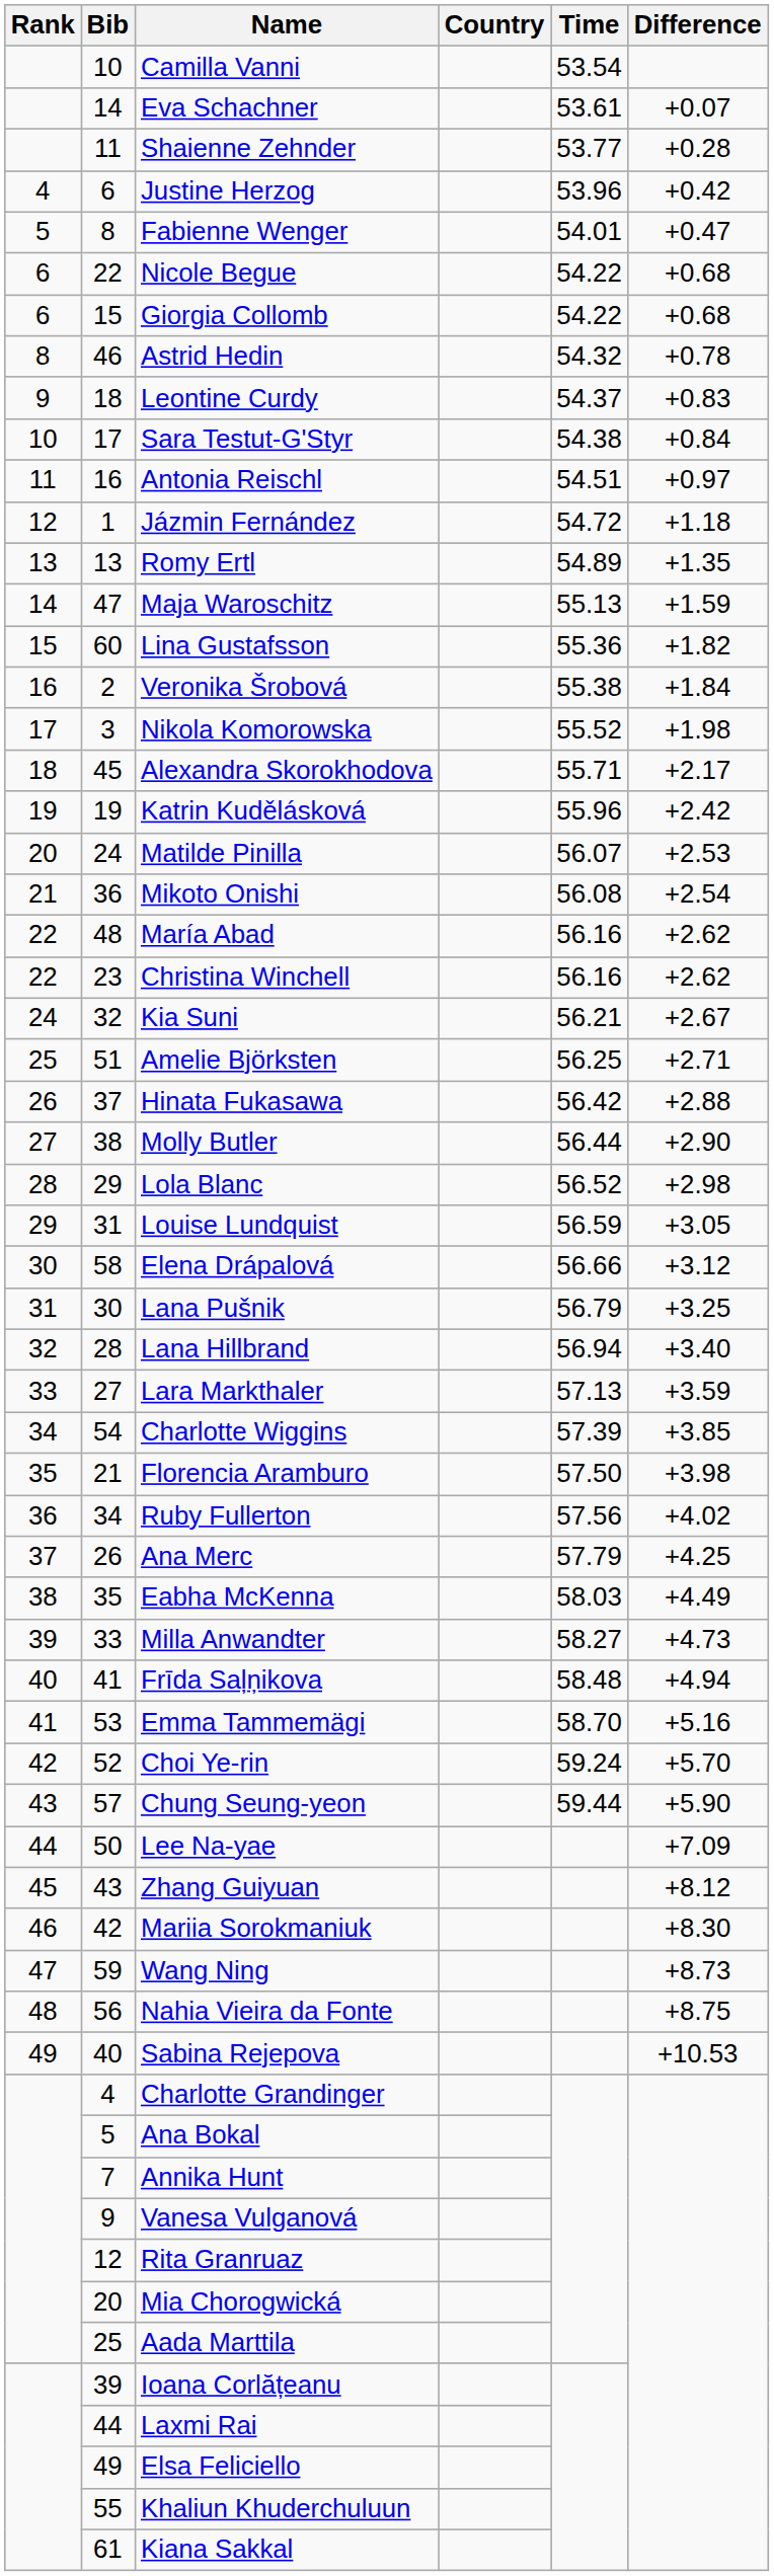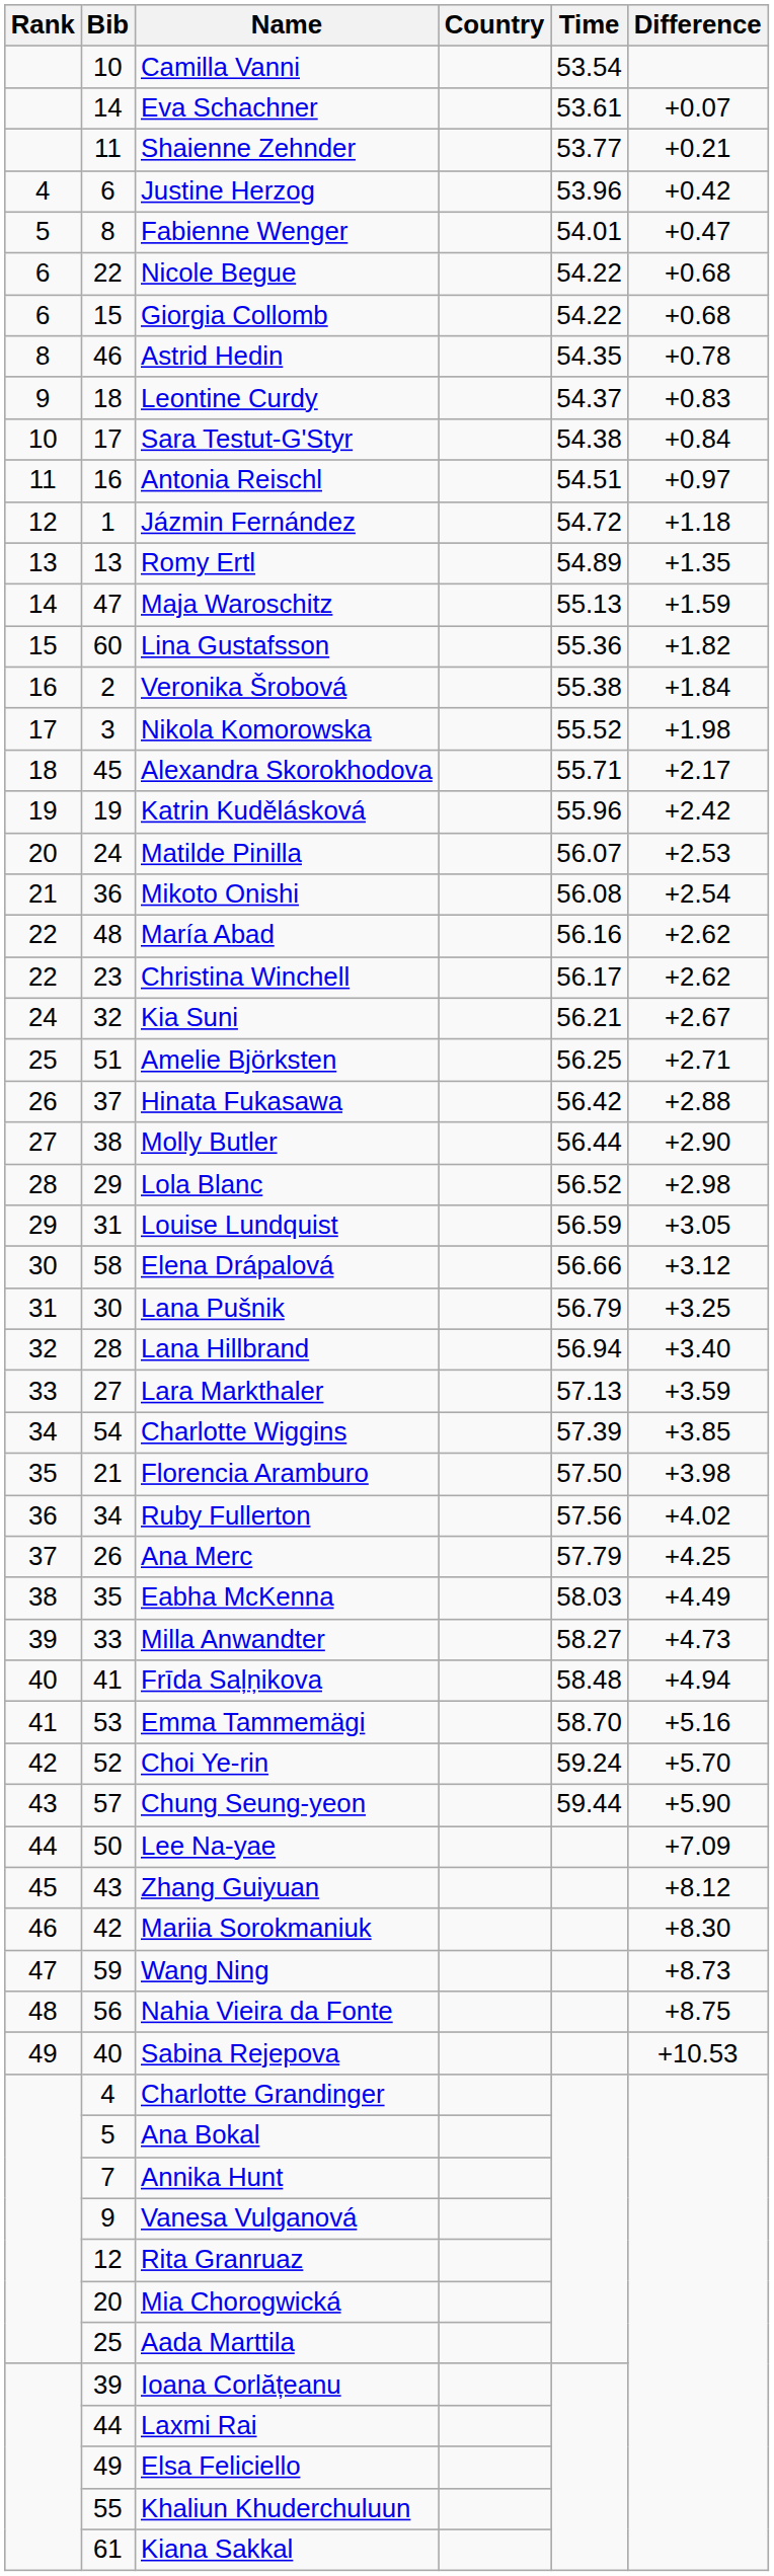 <table class="wikitable sortable" style="text-align:center">
 <tr>
 <th>Rank</th>
 <th>Bib</th>
 <th>Name</th>
 <th>Country</th>
 <th>Time</th>
 <th>Difference</th>
 </tr>
 <tr>
 <td></td>
 <td>10</td>
 <td align=left><a href='#'>Camilla Vanni</a></td>
 <td align=left></td>
 <td>53.54</td>
 <td></td>
 </tr>
 <tr>
 <td></td>
 <td>14</td>
 <td align=left><a href='#'>Eva Schachner</a></td>
 <td align=left></td>
 <td>53.61</td>
 <td>+0.07</td>
 </tr>
 <tr>
 <td></td>
 <td>11</td>
 <td align=left><a href='#'>Shaienne Zehnder</a></td>
 <td align=left></td>
 <td>53.77</td>
-<td>+0.28</td>
+<td>+0.21</td>
 </tr>
 <tr>
 <td>4</td>
 <td>6</td>
 <td align=left><a href='#'>Justine Herzog</a></td>
 <td align=left></td>
 <td>53.96</td>
 <td>+0.42</td>
 </tr>
 <tr>
 <td>5</td>
 <td>8</td>
 <td align=left><a href='#'>Fabienne Wenger</a></td>
 <td align=left></td>
 <td>54.01</td>
 <td>+0.47</td>
 </tr>
 <tr>
 <td>6</td>
 <td>22</td>
 <td align=left><a href='#'>Nicole Begue</a></td>
 <td align=left></td>
 <td>54.22</td>
 <td>+0.68</td>
 </tr>
 <tr>
 <td>6</td>
 <td>15</td>
 <td align=left><a href='#'>Giorgia Collomb</a></td>
 <td align=left></td>
 <td>54.22</td>
 <td>+0.68</td>
 </tr>
 <tr>
 <td>8</td>
 <td>46</td>
 <td align=left><a href='#'>Astrid Hedin</a></td>
 <td align=left></td>
-<td>54.32</td>
+<td>54.35</td>
 <td>+0.78</td>
 </tr>
 <tr>
 <td>9</td>
 <td>18</td>
 <td align=left><a href='#'>Leontine Curdy</a></td>
 <td align=left></td>
 <td>54.37</td>
 <td>+0.83</td>
 </tr>
 <tr>
 <td>10</td>
 <td>17</td>
 <td align=left><a href='#'>Sara Testut-G'Styr</a></td>
 <td align=left></td>
 <td>54.38</td>
 <td>+0.84</td>
 </tr>
 <tr>
 <td>11</td>
 <td>16</td>
 <td align=left><a href='#'>Antonia Reischl</a></td>
 <td align=left></td>
 <td>54.51</td>
 <td>+0.97</td>
 </tr>
 <tr>
 <td>12</td>
 <td>1</td>
 <td align=left><a href='#'>Jázmin Fernández</a></td>
 <td align=left></td>
 <td>54.72</td>
 <td>+1.18</td>
 </tr>
 <tr>
 <td>13</td>
 <td>13</td>
 <td align=left><a href='#'>Romy Ertl</a></td>
 <td align=left></td>
 <td>54.89</td>
 <td>+1.35</td>
 </tr>
 <tr>
 <td>14</td>
 <td>47</td>
 <td align=left><a href='#'>Maja Waroschitz</a></td>
 <td align=left></td>
 <td>55.13</td>
 <td>+1.59</td>
 </tr>
 <tr>
 <td>15</td>
 <td>60</td>
 <td align=left><a href='#'>Lina Gustafsson</a></td>
 <td align=left></td>
 <td>55.36</td>
 <td>+1.82</td>
 </tr>
 <tr>
 <td>16</td>
 <td>2</td>
 <td align=left><a href='#'>Veronika Šrobová</a></td>
 <td align=left></td>
 <td>55.38</td>
 <td>+1.84</td>
 </tr>
 <tr>
 <td>17</td>
 <td>3</td>
 <td align=left><a href='#'>Nikola Komorowska</a></td>
 <td align=left></td>
 <td>55.52</td>
 <td>+1.98</td>
 </tr>
 <tr>
 <td>18</td>
 <td>45</td>
 <td align=left><a href='#'>Alexandra Skorokhodova</a></td>
 <td align=left></td>
 <td>55.71</td>
 <td>+2.17</td>
 </tr>
 <tr>
 <td>19</td>
 <td>19</td>
 <td align=left><a href='#'>Katrin Kudělásková</a></td>
 <td align=left></td>
 <td>55.96</td>
 <td>+2.42</td>
 </tr>
 <tr>
 <td>20</td>
 <td>24</td>
 <td align=left><a href='#'>Matilde Pinilla</a></td>
 <td align=left></td>
 <td>56.07</td>
 <td>+2.53</td>
 </tr>
 <tr>
 <td>21</td>
 <td>36</td>
 <td align=left><a href='#'>Mikoto Onishi</a></td>
 <td align=left></td>
 <td>56.08</td>
 <td>+2.54</td>
 </tr>
 <tr>
 <td>22</td>
 <td>48</td>
 <td align=left><a href='#'>María Abad</a></td>
 <td align=left></td>
 <td>56.16</td>
 <td>+2.62</td>
 </tr>
 <tr>
 <td>22</td>
 <td>23</td>
 <td align=left><a href='#'>Christina Winchell</a></td>
 <td align=left></td>
-<td>56.16</td>
+<td>56.17</td>
 <td>+2.62</td>
 </tr>
 <tr>
 <td>24</td>
 <td>32</td>
 <td align=left><a href='#'>Kia Suni</a></td>
 <td align=left></td>
 <td>56.21</td>
 <td>+2.67</td>
 </tr>
 <tr>
 <td>25</td>
 <td>51</td>
 <td align=left><a href='#'>Amelie Björksten</a></td>
 <td align=left></td>
 <td>56.25</td>
 <td>+2.71</td>
 </tr>
 <tr>
 <td>26</td>
 <td>37</td>
 <td align=left><a href='#'>Hinata Fukasawa</a></td>
 <td align=left></td>
 <td>56.42</td>
 <td>+2.88</td>
 </tr>
 <tr>
 <td>27</td>
 <td>38</td>
 <td align=left><a href='#'>Molly Butler</a></td>
 <td align=left></td>
 <td>56.44</td>
 <td>+2.90</td>
 </tr>
 <tr>
 <td>28</td>
 <td>29</td>
 <td align=left><a href='#'>Lola Blanc</a></td>
 <td align=left></td>
 <td>56.52</td>
 <td>+2.98</td>
 </tr>
 <tr>
 <td>29</td>
 <td>31</td>
 <td align=left><a href='#'>Louise Lundquist</a></td>
 <td align=left></td>
 <td>56.59</td>
 <td>+3.05</td>
 </tr>
 <tr>
 <td>30</td>
 <td>58</td>
 <td align=left><a href='#'>Elena Drápalová</a></td>
 <td align=left></td>
 <td>56.66</td>
 <td>+3.12</td>
 </tr>
 <tr>
 <td>31</td>
 <td>30</td>
 <td align=left><a href='#'>Lana Pušnik</a></td>
 <td align=left></td>
 <td>56.79</td>
 <td>+3.25</td>
 </tr>
 <tr>
 <td>32</td>
 <td>28</td>
 <td align=left><a href='#'>Lana Hillbrand</a></td>
 <td align=left></td>
 <td>56.94</td>
 <td>+3.40</td>
 </tr>
 <tr>
 <td>33</td>
 <td>27</td>
 <td align=left><a href='#'>Lara Markthaler</a></td>
 <td align=left></td>
 <td>57.13</td>
 <td>+3.59</td>
 </tr>
 <tr>
 <td>34</td>
 <td>54</td>
 <td align=left><a href='#'>Charlotte Wiggins</a></td>
 <td align=left></td>
 <td>57.39</td>
 <td>+3.85</td>
 </tr>
 <tr>
 <td>35</td>
 <td>21</td>
 <td align=left><a href='#'>Florencia Aramburo</a></td>
 <td align=left></td>
 <td>57.50</td>
 <td>+3.98</td>
 </tr>
 <tr>
 <td>36</td>
 <td>34</td>
 <td align=left><a href='#'>Ruby Fullerton</a></td>
 <td align=left></td>
 <td>57.56</td>
 <td>+4.02</td>
 </tr>
 <tr>
 <td>37</td>
 <td>26</td>
 <td align=left><a href='#'>Ana Merc</a></td>
 <td align=left></td>
 <td>57.79</td>
 <td>+4.25</td>
 </tr>
 <tr>
 <td>38</td>
 <td>35</td>
 <td align=left><a href='#'>Eabha McKenna</a></td>
 <td align=left></td>
 <td>58.03</td>
 <td>+4.49</td>
 </tr>
 <tr>
 <td>39</td>
 <td>33</td>
 <td align=left><a href='#'>Milla Anwandter</a></td>
 <td align=left></td>
 <td>58.27</td>
 <td>+4.73</td>
 </tr>
 <tr>
 <td>40</td>
 <td>41</td>
 <td align=left><a href='#'>Frīda Saļņikova</a></td>
 <td align=left></td>
 <td>58.48</td>
 <td>+4.94</td>
 </tr>
 <tr>
 <td>41</td>
 <td>53</td>
 <td align=left><a href='#'>Emma Tammemägi</a></td>
 <td align=left></td>
 <td>58.70</td>
 <td>+5.16</td>
 </tr>
 <tr>
 <td>42</td>
 <td>52</td>
 <td align=left><a href='#'>Choi Ye-rin</a></td>
 <td align=left></td>
 <td>59.24</td>
 <td>+5.70</td>
 </tr>
 <tr>
 <td>43</td>
 <td>57</td>
 <td align=left><a href='#'>Chung Seung-yeon</a></td>
 <td align=left></td>
 <td>59.44</td>
 <td>+5.90</td>
 </tr>
 <tr>
 <td>44</td>
 <td>50</td>
 <td align=left><a href='#'>Lee Na-yae</a></td>
 <td align=left></td>
 <td></td>
 <td>+7.09</td>
 </tr>
 <tr>
 <td>45</td>
 <td>43</td>
 <td align=left><a href='#'>Zhang Guiyuan</a></td>
 <td align=left></td>
 <td></td>
 <td>+8.12</td>
 </tr>
 <tr>
 <td>46</td>
 <td>42</td>
 <td align=left><a href='#'>Mariia Sorokmaniuk</a></td>
 <td align=left></td>
 <td></td>
 <td>+8.30</td>
 </tr>
 <tr>
 <td>47</td>
 <td>59</td>
 <td align=left><a href='#'>Wang Ning</a></td>
 <td align=left></td>
 <td></td>
 <td>+8.73</td>
 </tr>
 <tr>
 <td>48</td>
 <td>56</td>
 <td align=left><a href='#'>Nahia Vieira da Fonte</a></td>
 <td align=left></td>
 <td></td>
 <td>+8.75</td>
 </tr>
 <tr>
 <td>49</td>
 <td>40</td>
 <td align=left><a href='#'>Sabina Rejepova</a></td>
 <td align=left></td>
 <td></td>
 <td>+10.53</td>
 </tr>
 <tr>
 <td rowspan=7></td>
 <td>4</td>
 <td align=left><a href='#'>Charlotte Grandinger</a></td>
 <td align=left></td>
 <td rowspan=7></td>
 <td rowspan=12></td>
 </tr>
 <tr>
 <td>5</td>
 <td align=left><a href='#'>Ana Bokal</a></td>
 <td align=left></td>
 </tr>
 <tr>
 <td>7</td>
 <td align=left><a href='#'>Annika Hunt</a></td>
 <td align=left></td>
 </tr>
 <tr>
 <td>9</td>
 <td align=left><a href='#'>Vanesa Vulganová</a></td>
 <td align=left></td>
 </tr>
 <tr>
 <td>12</td>
 <td align=left><a href='#'>Rita Granruaz</a></td>
 <td align=left></td>
 </tr>
 <tr>
 <td>20</td>
 <td align=left><a href='#'>Mia Chorogwická</a></td>
 <td align=left></td>
 </tr>
 <tr>
 <td>25</td>
 <td align=left><a href='#'>Aada Marttila</a></td>
 <td align=left></td>
 </tr>
 <tr>
 <td rowspan=5></td>
 <td>39</td>
 <td align=left><a href='#'>Ioana Corlățeanu</a></td>
 <td align=left></td>
 <td rowspan=5></td>
 </tr>
 <tr>
 <td>44</td>
 <td align=left><a href='#'>Laxmi Rai</a></td>
 <td align=left></td>
 </tr>
 <tr>
 <td>49</td>
 <td align=left><a href='#'>Elsa Feliciello</a></td>
 <td align=left></td>
 </tr>
 <tr>
 <td>55</td>
 <td align=left><a href='#'>Khaliun Khuderchuluun</a></td>
 <td align=left></td>
 </tr>
 <tr>
 <td>61</td>
 <td align=left><a href='#'>Kiana Sakkal</a></td>
 <td align=left></td>
 </tr>
 </table>
